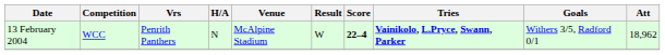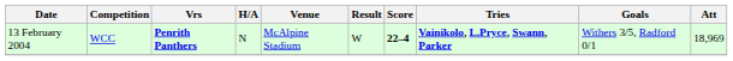 <table class="wikitable" style="font-size:85%;" width="100%">
 <tr>
 <th>Date</th>
 <th>Competition</th>
 <th>Vrs</th>
 <th>H/A</th>
 <th>Venue</th>
 <th>Result</th>
 <th>Score</th>
 <th>Tries</th>
 <th>Goals</th>
 <th>Att</th>
 </tr>
 <tr style="background:#ddffdd;" width=20|>
 <td>13 February 2004</td>
 <td><a href='#'>WCC</a></td>
-<td><a href='#'>Penrith Panthers</a></td>
+<td><strong><a href='#'>Penrith Panthers</a></strong></td>
 <td>N</td>
 <td><a href='#'>McAlpine Stadium</a></td>
 <td>W</td>
 <td><strong>22–4</strong></td>
 <td><strong><a href='#'>Vainikolo</a>, <a href='#'>L.Pryce</a>, <a href='#'>Swann</a>, <a href='#'>Parker</a></strong></td>
 <td><a href='#'>Withers</a> 3/5, <a href='#'>Radford</a> 0/1</td>
-<td>18,962</td>
+<td>18,969</td>
 </tr>
 <tr>
 </tr>
 </table>
